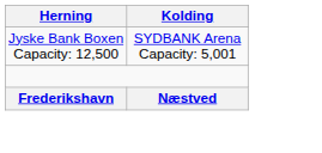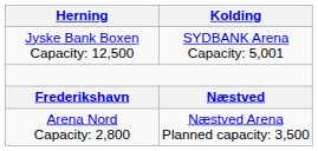 <table class="wikitable" style="text-align:center;">
 <tr>
 <th style="width:50%;"><a href='#'>Herning</a></th>
 <th style="width:50%;"><a href='#'>Kolding</a></th>
 </tr>
 <tr>
 <td><a href='#'>Jyske Bank Boxen</a><br>Capacity: 12,500</td>
 <td><a href='#'>SYDBANK Arena</a><br>Capacity: 5,001</td>
 </tr>
 <tr>
 <td colspan="2"><br></td>
 </tr>
 <tr>
 <th><a href='#'>Frederikshavn</a></th>
 <th><a href='#'>Næstved</a></th>
 </tr>
+<tr>
+<td><a href='#'>Arena Nord</a><br>Capacity: 2,800</td>
+<td><a href='#'>Næstved Arena</a><br>Planned capacity: 3,500</td>
+</tr>
 </table>
